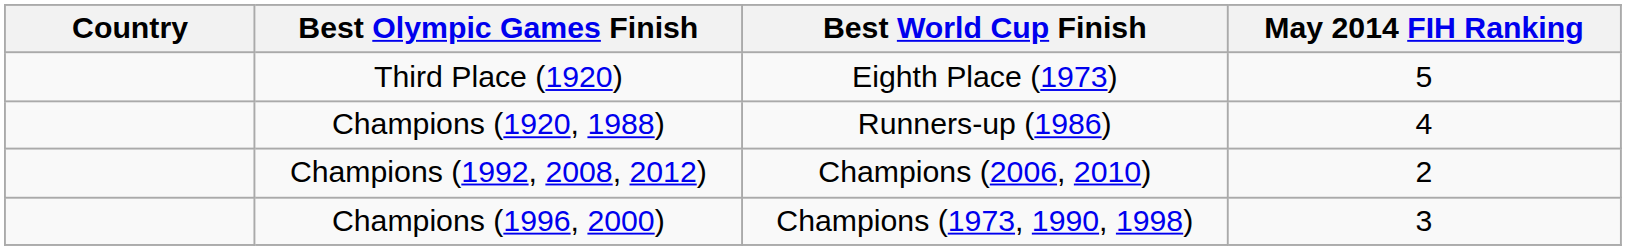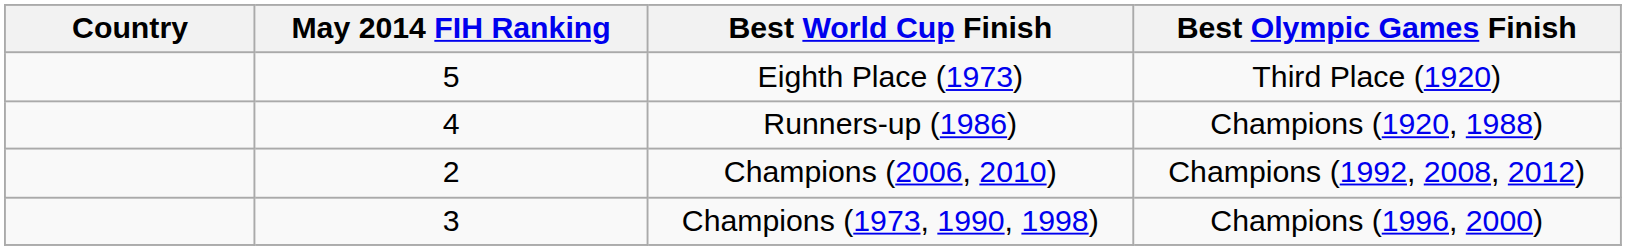 <table class="wikitable">
 <tr>
 <th style="width:125px;">Country</th>
+<th style="width:200px;">May 2014 <a href='#'>FIH Ranking</a></th>
+<th style="width:250px;">Best <a href='#'>World Cup</a> Finish</th>
 <th style="width:250px;">Best <a href='#'>Olympic Games</a> Finish</th>
-<th style="width:250px;">Best <a href='#'>World Cup</a> Finish</th>
-<th style="width:200px;">May 2014 <a href='#'>FIH Ranking</a></th>
 </tr>
 <tr style="text-align:center;">
 <td style="text-align:left;"></td>
+<td>5</td>
+<td>Eighth Place (<a href='#'>1973</a>)</td>
 <td>Third Place (<a href='#'>1920</a>)</td>
-<td>Eighth Place (<a href='#'>1973</a>)</td>
-<td>5</td>
 </tr>
 <tr style="text-align:center;">
 <td style="text-align:left;"></td>
+<td>4</td>
+<td>Runners-up (<a href='#'>1986</a>)</td>
 <td>Champions (<a href='#'>1920</a>, <a href='#'>1988</a>)</td>
-<td>Runners-up (<a href='#'>1986</a>)</td>
-<td>4</td>
 </tr>
 <tr style="text-align:center;">
 <td style="text-align:left;"></td>
+<td>2</td>
+<td>Champions (<a href='#'>2006</a>, <a href='#'>2010</a>)</td>
 <td>Champions (<a href='#'>1992</a>, <a href='#'>2008</a>, <a href='#'>2012</a>)</td>
-<td>Champions (<a href='#'>2006</a>, <a href='#'>2010</a>)</td>
-<td>2</td>
 </tr>
 <tr style="text-align:center;">
 <td style="text-align:left;"></td>
+<td>3</td>
+<td>Champions (<a href='#'>1973</a>, <a href='#'>1990</a>, <a href='#'>1998</a>)</td>
 <td>Champions (<a href='#'>1996</a>, <a href='#'>2000</a>)</td>
-<td>Champions (<a href='#'>1973</a>, <a href='#'>1990</a>, <a href='#'>1998</a>)</td>
-<td>3</td>
 </tr>
 </table>
